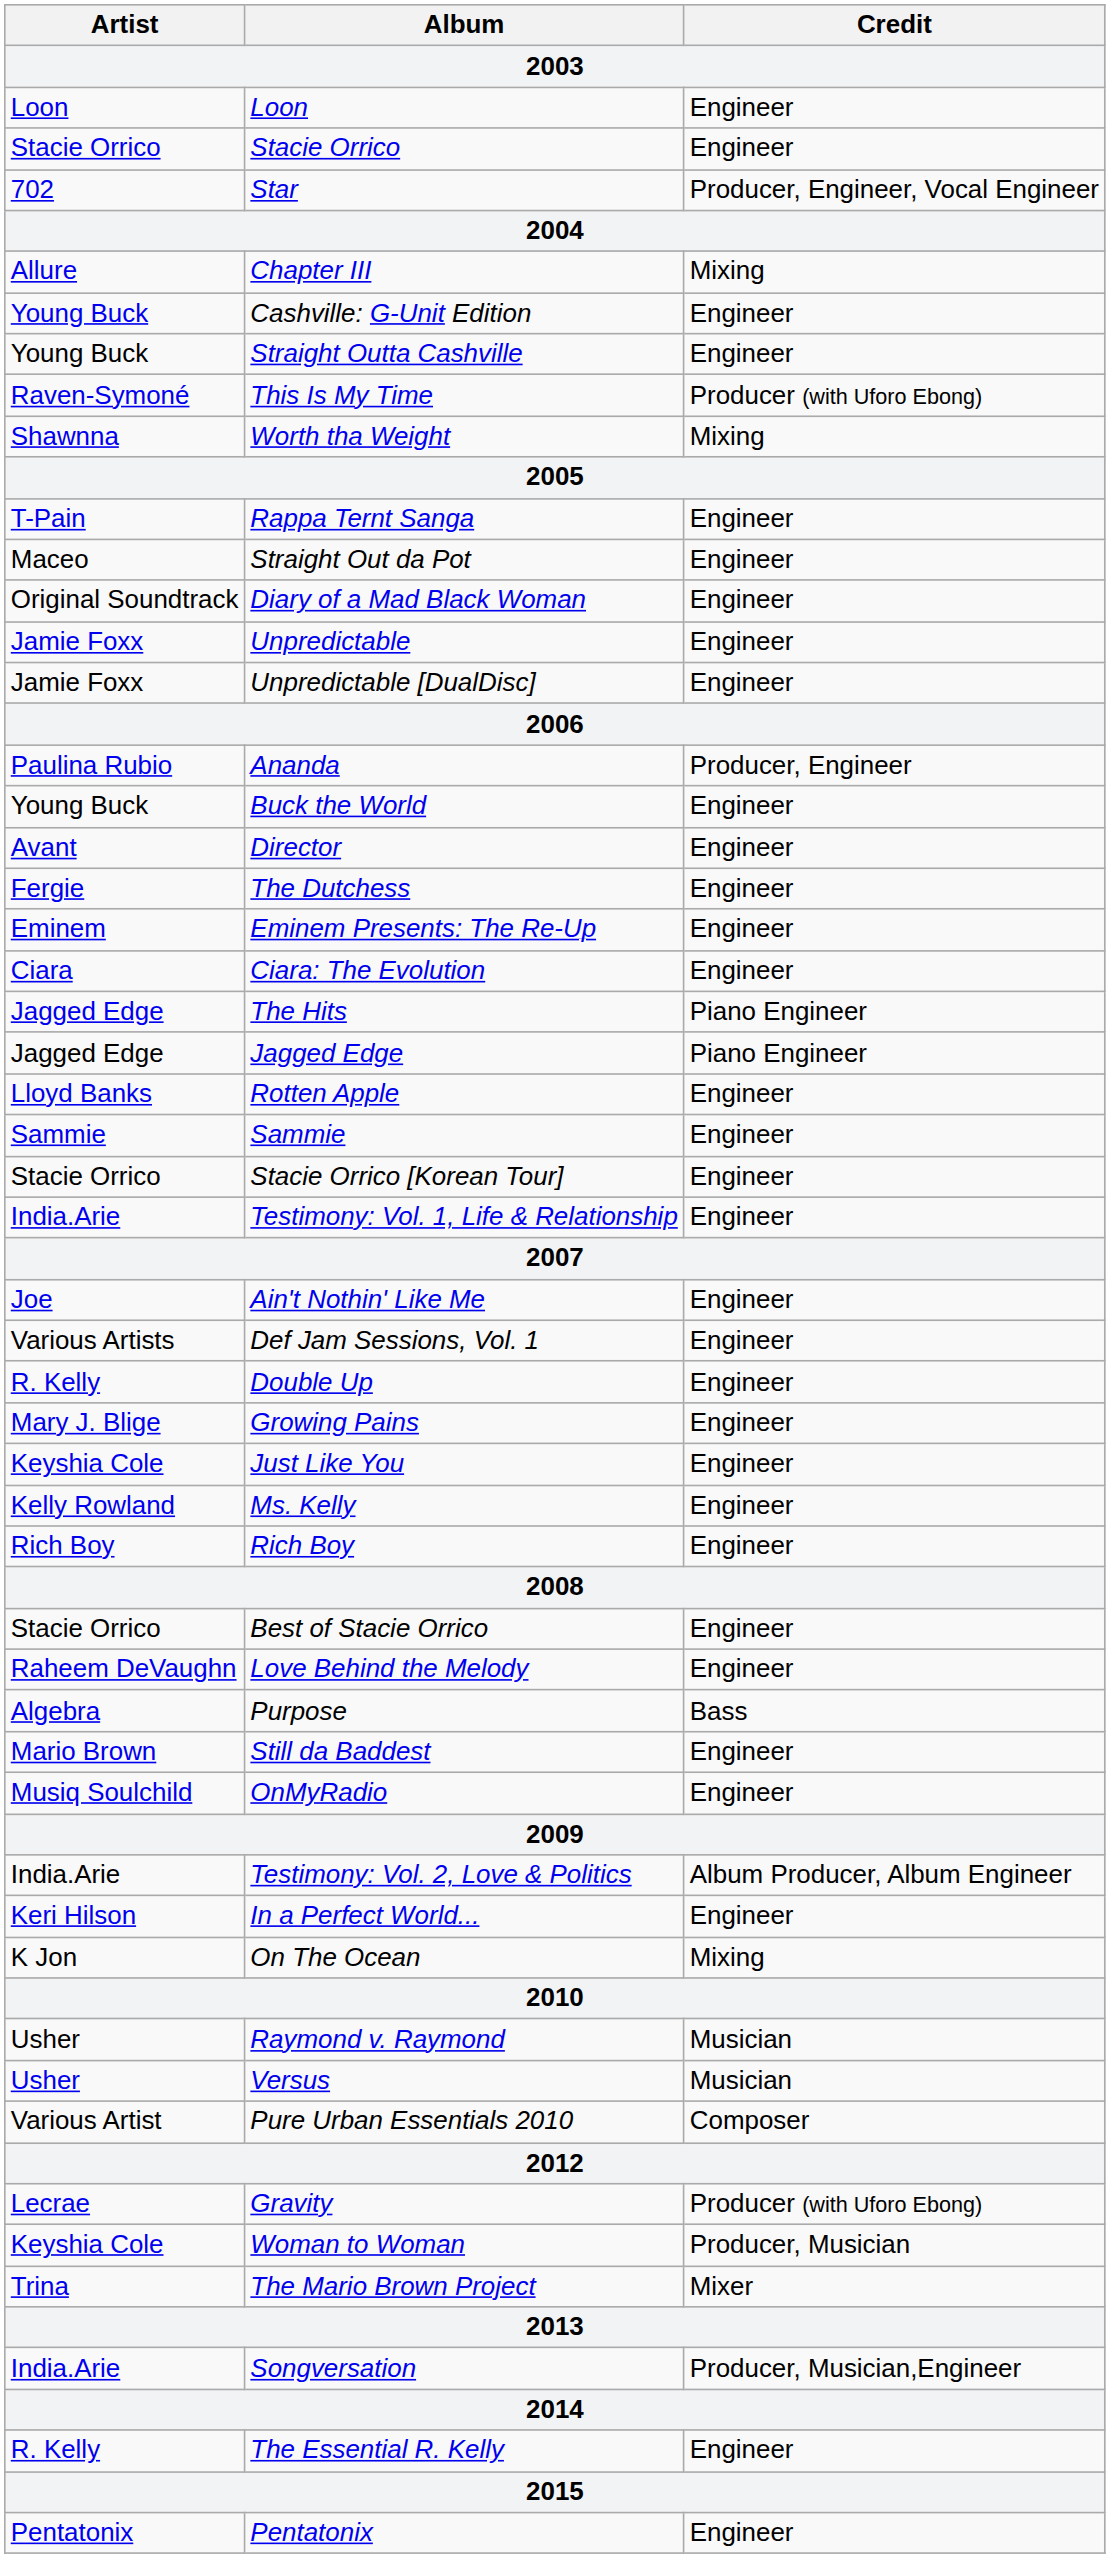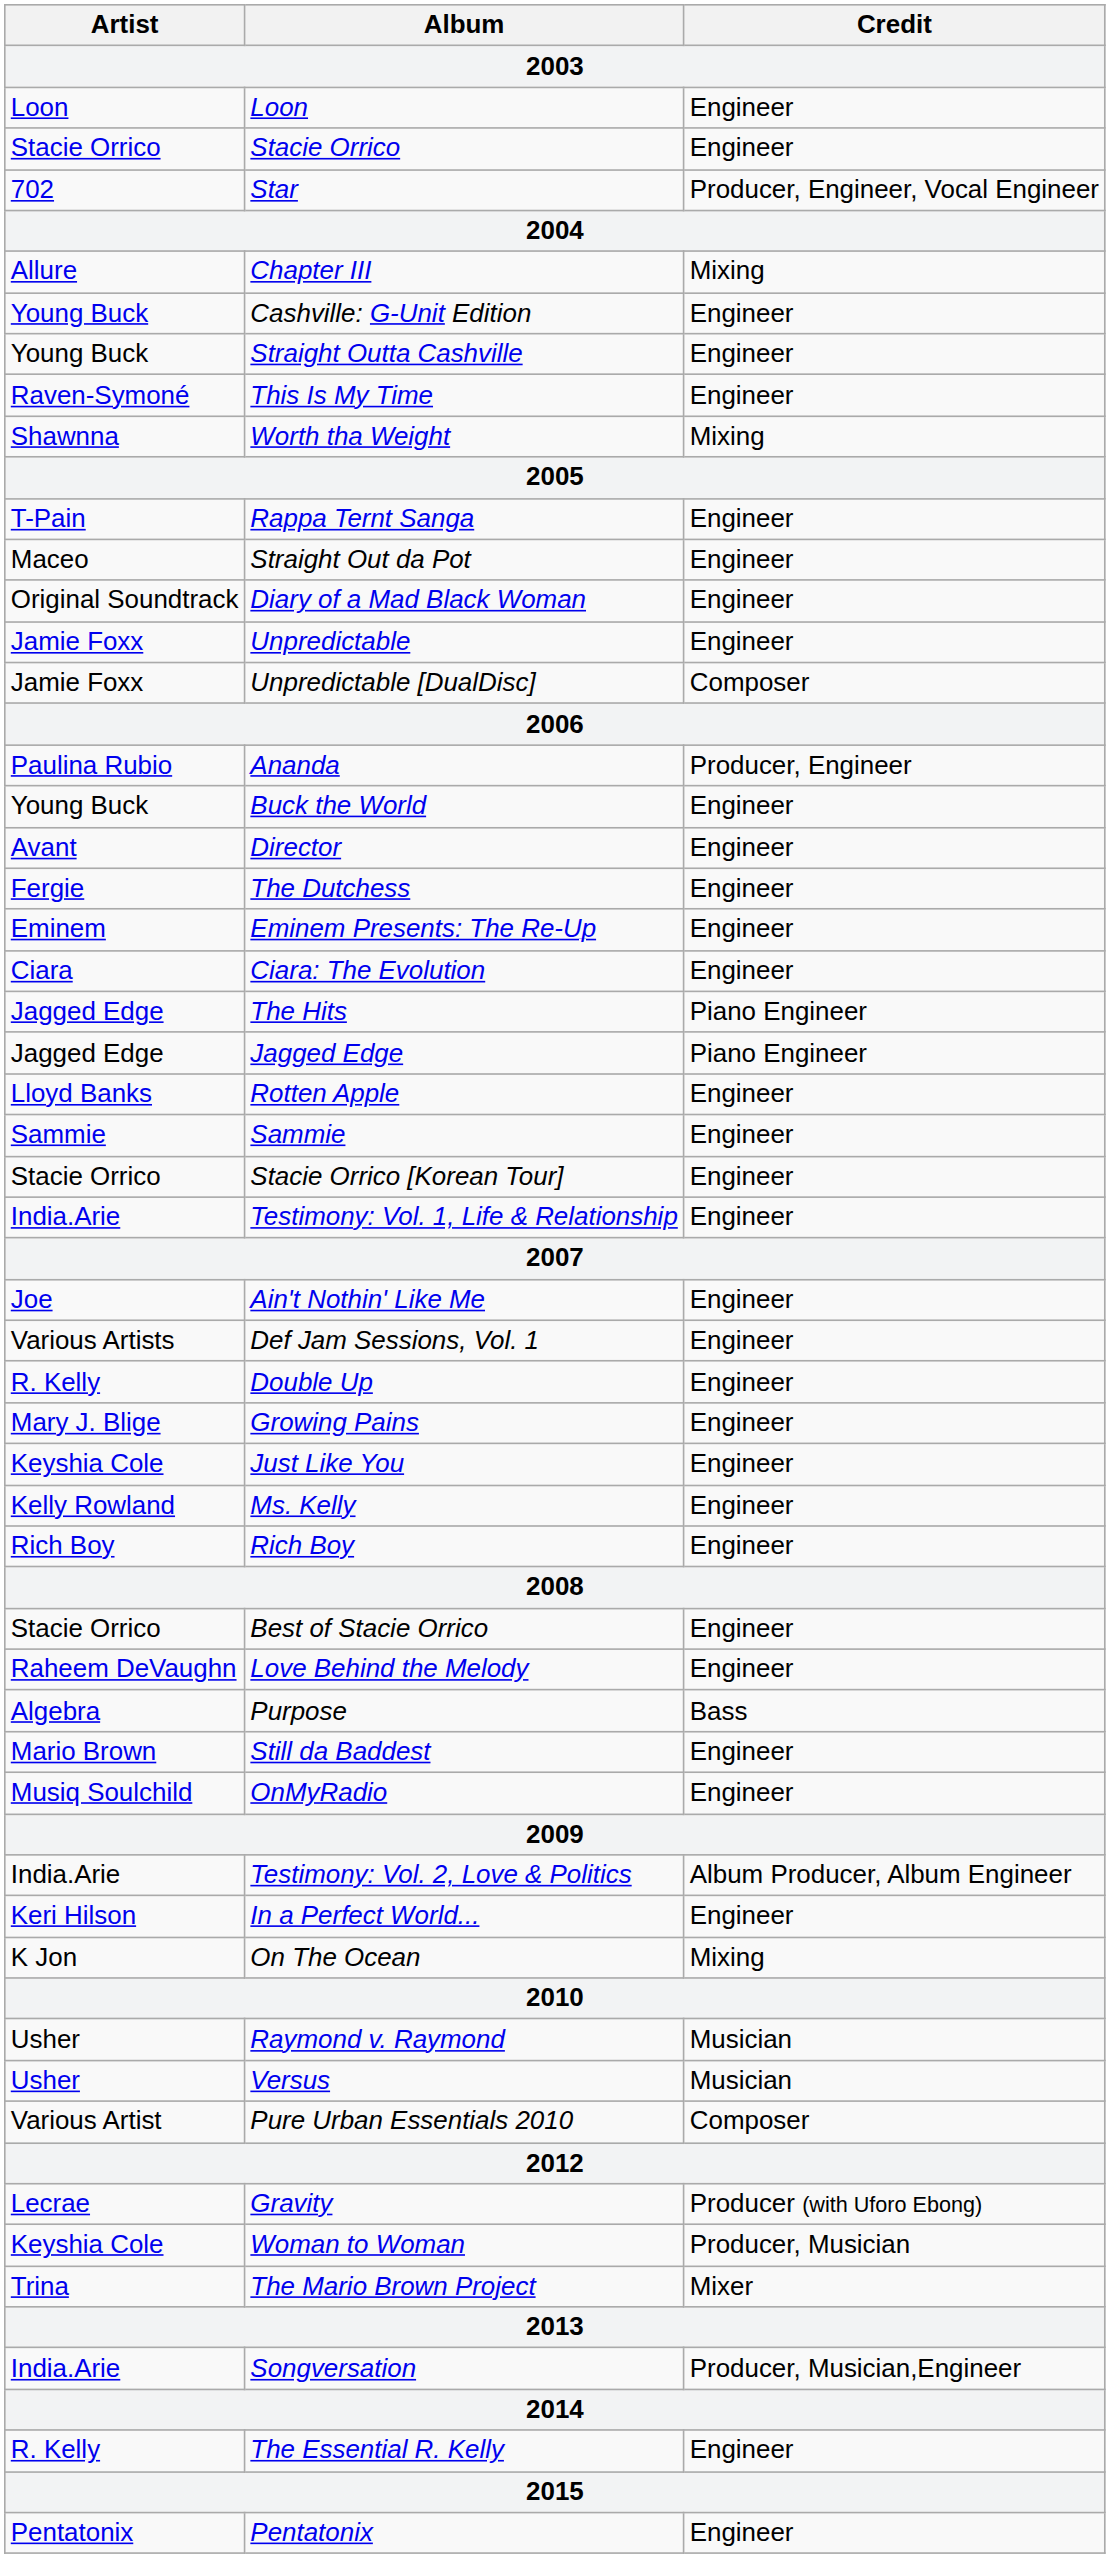 <table class=wikitable>
 <tr>
 <th>Artist</th>
 <th>Album</th>
 <th>Credit</th>
 </tr>
 <tr>
 <td colspan="4"  style="text-align:center; background:#f2f3f4;"><strong>2003</strong></td>
 </tr>
 <tr>
 <td><a href='#'>Loon</a></td>
 <td><em><a href='#'>Loon</a></em></td>
 <td>Engineer</td>
 </tr>
 <tr>
 <td><a href='#'>Stacie Orrico</a></td>
 <td><em><a href='#'>Stacie Orrico</a></em></td>
 <td>Engineer</td>
 </tr>
 <tr>
 <td><a href='#'>702</a></td>
 <td><em><a href='#'>Star</a></em></td>
 <td>Producer, Engineer, Vocal Engineer</td>
 </tr>
 <tr>
 <td colspan="4"  style="text-align:center; background:#f2f3f4;"><strong>2004</strong></td>
 </tr>
 <tr>
 <td><a href='#'>Allure</a></td>
 <td><em><a href='#'>Chapter III</a></em></td>
 <td>Mixing</td>
 </tr>
 <tr>
 <td><a href='#'>Young Buck</a></td>
 <td><em>Cashville: <a href='#'>G-Unit</a> Edition</em></td>
 <td>Engineer</td>
 </tr>
 <tr>
 <td>Young Buck</td>
 <td><em><a href='#'>Straight Outta Cashville</a></em></td>
 <td>Engineer</td>
 </tr>
 <tr>
 <td><a href='#'>Raven-Symoné</a></td>
 <td><em><a href='#'>This Is My Time</a></em></td>
-<td>Producer <small>(with Uforo Ebong)</small></td>
+<td>Engineer</td>
 </tr>
 <tr>
 <td><a href='#'>Shawnna</a></td>
 <td><em><a href='#'>Worth tha Weight</a></em></td>
 <td>Mixing</td>
 </tr>
 <tr>
 <td colspan="4"  style="text-align:center; background:#f2f3f4;"><strong>2005</strong></td>
 </tr>
 <tr>
 <td><a href='#'>T-Pain</a></td>
 <td><em><a href='#'>Rappa Ternt Sanga</a></em></td>
 <td>Engineer</td>
 </tr>
 <tr>
 <td>Maceo</td>
 <td><em>Straight Out da Pot</em></td>
 <td>Engineer</td>
 </tr>
 <tr>
 <td>Original Soundtrack</td>
 <td><em><a href='#'>Diary of a Mad Black Woman</a></em></td>
 <td>Engineer</td>
 </tr>
 <tr>
 <td><a href='#'>Jamie Foxx</a></td>
 <td><em><a href='#'>Unpredictable</a></em></td>
 <td>Engineer</td>
 </tr>
 <tr>
 <td>Jamie Foxx</td>
 <td><em>Unpredictable [DualDisc]</em></td>
-<td>Engineer</td>
+<td>Composer</td>
 </tr>
 <tr>
 <td colspan="4"  style="text-align:center; background:#f2f3f4;"><strong>2006</strong></td>
 </tr>
 <tr>
 <td><a href='#'>Paulina Rubio</a></td>
 <td><em><a href='#'>Ananda</a></em></td>
 <td>Producer, Engineer</td>
 </tr>
 <tr>
 <td>Young Buck</td>
 <td><em><a href='#'>Buck the World</a></em></td>
 <td>Engineer</td>
 </tr>
 <tr>
 <td><a href='#'>Avant</a></td>
 <td><em><a href='#'>Director</a></em></td>
 <td>Engineer</td>
 </tr>
 <tr>
 <td><a href='#'>Fergie</a></td>
 <td><em><a href='#'>The Dutchess</a></em></td>
 <td>Engineer</td>
 </tr>
 <tr>
 <td><a href='#'>Eminem</a></td>
 <td><em><a href='#'>Eminem Presents: The Re-Up</a></em></td>
 <td>Engineer</td>
 </tr>
 <tr>
 <td><a href='#'>Ciara</a></td>
 <td><em><a href='#'>Ciara: The Evolution</a></em></td>
 <td>Engineer</td>
 </tr>
 <tr>
 <td><a href='#'>Jagged Edge</a></td>
 <td><em><a href='#'>The Hits</a></em></td>
 <td>Piano Engineer</td>
 </tr>
 <tr>
 <td>Jagged Edge</td>
 <td><em><a href='#'>Jagged Edge</a></em></td>
 <td>Piano Engineer</td>
 </tr>
 <tr>
 <td><a href='#'>Lloyd Banks</a></td>
 <td><em><a href='#'>Rotten Apple</a></em></td>
 <td>Engineer</td>
 </tr>
 <tr>
 <td><a href='#'>Sammie</a></td>
 <td><em><a href='#'>Sammie</a></em></td>
 <td>Engineer</td>
 </tr>
 <tr>
 <td>Stacie Orrico</td>
 <td><em>Stacie Orrico [Korean Tour]</em></td>
 <td>Engineer</td>
 </tr>
 <tr>
 <td><a href='#'>India.Arie</a></td>
 <td><em><a href='#'>Testimony: Vol. 1, Life & Relationship</a></em></td>
 <td>Engineer</td>
 </tr>
 <tr>
 <td colspan="4"  style="text-align:center; background:#f2f3f4;"><strong>2007</strong></td>
 </tr>
 <tr>
 <td><a href='#'>Joe</a></td>
 <td><em><a href='#'>Ain't Nothin' Like Me</a></em></td>
 <td>Engineer</td>
 </tr>
 <tr>
 <td>Various Artists</td>
 <td><em>Def Jam Sessions, Vol. 1</em></td>
 <td>Engineer</td>
 </tr>
 <tr>
 <td><a href='#'>R. Kelly</a></td>
 <td><em><a href='#'>Double Up</a></em></td>
 <td>Engineer</td>
 </tr>
 <tr>
 <td><a href='#'>Mary J. Blige</a></td>
 <td><em><a href='#'>Growing Pains</a></em></td>
 <td>Engineer</td>
 </tr>
 <tr>
 <td><a href='#'>Keyshia Cole</a></td>
 <td><em><a href='#'>Just Like You</a></em></td>
 <td>Engineer</td>
 </tr>
 <tr>
 <td><a href='#'>Kelly Rowland</a></td>
 <td><em><a href='#'>Ms. Kelly</a></em></td>
 <td>Engineer</td>
 </tr>
 <tr>
 <td><a href='#'>Rich Boy</a></td>
 <td><em><a href='#'>Rich Boy</a></em></td>
 <td>Engineer</td>
 </tr>
 <tr>
 <td colspan="4"  style="text-align:center; background:#f2f3f4;"><strong>2008</strong></td>
 </tr>
 <tr>
 <td>Stacie Orrico</td>
 <td><em>Best of Stacie Orrico</em></td>
 <td>Engineer</td>
 </tr>
 <tr>
 <td><a href='#'>Raheem DeVaughn</a></td>
 <td><em><a href='#'>Love Behind the Melody</a></em></td>
 <td>Engineer</td>
 </tr>
 <tr>
 <td><a href='#'>Algebra</a></td>
 <td><em>Purpose</em></td>
 <td>Bass</td>
 </tr>
 <tr>
 <td><a href='#'>Mario Brown</a></td>
 <td><em><a href='#'>Still da Baddest</a></em></td>
 <td>Engineer</td>
 </tr>
 <tr>
 <td><a href='#'>Musiq Soulchild</a></td>
 <td><em><a href='#'>OnMyRadio</a></em></td>
 <td>Engineer</td>
 </tr>
 <tr>
 <td colspan="4"  style="text-align:center; background:#f2f3f4;"><strong>2009</strong></td>
 </tr>
 <tr>
 <td>India.Arie</td>
 <td><em><a href='#'>Testimony: Vol. 2, Love & Politics</a></em></td>
 <td>Album Producer, Album Engineer</td>
 </tr>
 <tr>
 <td><a href='#'>Keri Hilson</a></td>
 <td><em><a href='#'>In a Perfect World...</a></em></td>
 <td>Engineer</td>
 </tr>
 <tr>
 <td>K Jon</td>
 <td><em>On The Ocean</em></td>
 <td>Mixing</td>
 </tr>
 <tr>
 <td colspan="4"  style="text-align:center; background:#f2f3f4;"><strong>2010</strong></td>
 </tr>
 <tr>
 <td>Usher</td>
 <td><em><a href='#'>Raymond v. Raymond</a></em></td>
 <td>Musician</td>
 </tr>
 <tr>
 <td><a href='#'>Usher</a></td>
 <td><em><a href='#'>Versus</a></em></td>
 <td>Musician</td>
 </tr>
 <tr>
 <td>Various Artist</td>
 <td><em>Pure Urban Essentials 2010</em></td>
 <td>Composer</td>
 </tr>
 <tr>
 <td colspan="4"  style="text-align:center; background:#f2f3f4;"><strong>2012</strong></td>
 </tr>
 <tr>
 <td><a href='#'>Lecrae</a></td>
 <td><em><a href='#'>Gravity</a></em></td>
 <td>Producer <small>(with Uforo Ebong)</small></td>
 </tr>
 <tr>
 <td><a href='#'>Keyshia Cole</a></td>
 <td><em><a href='#'>Woman to Woman</a></em></td>
 <td>Producer, Musician</td>
 </tr>
 <tr>
 <td><a href='#'>Trina</a></td>
 <td><em><a href='#'>The Mario Brown Project</a></em></td>
 <td>Mixer</td>
 </tr>
 <tr>
 <td colspan="4"  style="text-align:center; background:#f2f3f4;"><strong>2013</strong></td>
 </tr>
 <tr>
 <td><a href='#'>India.Arie</a></td>
 <td><em><a href='#'>Songversation</a></em></td>
 <td>Producer, Musician,Engineer</td>
 </tr>
 <tr>
 <td colspan="4"  style="text-align:center; background:#f2f3f4;"><strong>2014</strong></td>
 </tr>
 <tr>
 <td><a href='#'>R. Kelly</a></td>
 <td><em><a href='#'>The Essential R. Kelly</a></em></td>
 <td>Engineer</td>
 </tr>
 <tr>
 <td colspan="4"  style="text-align:center; background:#f2f3f4;"><strong>2015</strong></td>
 </tr>
 <tr>
 <td><a href='#'>Pentatonix</a></td>
 <td><em><a href='#'>Pentatonix</a></em></td>
 <td>Engineer</td>
 </tr>
 </table>
